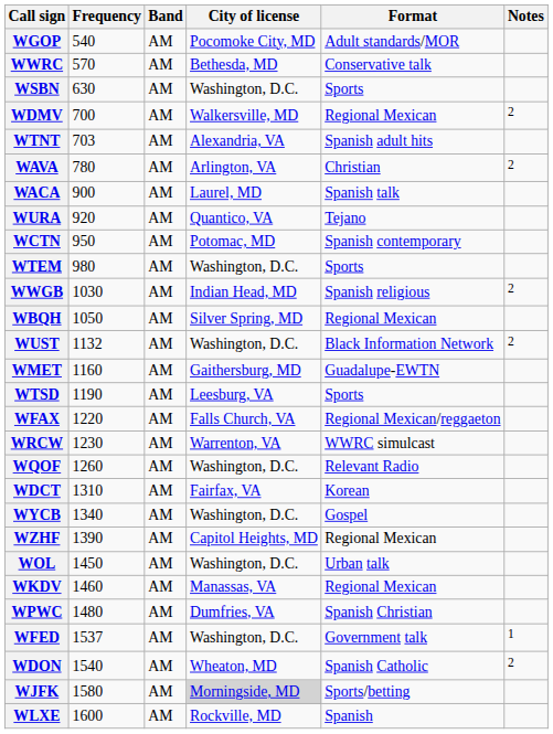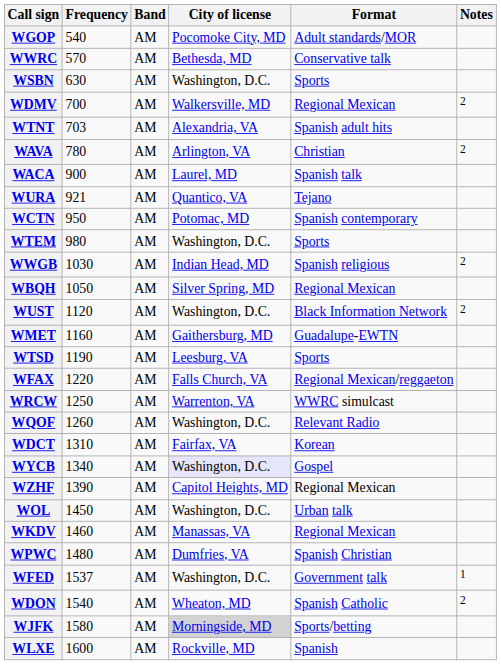 <table class="wikitable sortable">
 <tr>
 <th scope="col">Call sign</th>
 <th scope="col" data-sort-type="number">Frequency</th>
 <th scope="col">Band</th>
 <th scope="col">City of license</th>
 <th scope="col">Format</th>
 <th scope="col">Notes</th>
 </tr>
 <tr>
 <th scope="row"><a href='#'>WGOP</a></th>
 <td>540</td>
 <td>AM</td>
 <td><a href='#'>Pocomoke City, MD</a></td>
 <td><a href='#'>Adult standards</a>/<a href='#'>MOR</a></td>
 <td></td>
 </tr>
 <tr>
 <th scope="row"><a href='#'>WWRC</a></th>
 <td>570</td>
 <td>AM</td>
 <td><a href='#'>Bethesda, MD</a></td>
 <td><a href='#'>Conservative talk</a></td>
 <td></td>
 </tr>
 <tr>
 <th scope="row"><a href='#'>WSBN</a></th>
 <td>630</td>
 <td>AM</td>
 <td>Washington, D.C.</td>
 <td><a href='#'>Sports</a></td>
 <td></td>
 </tr>
 <tr>
 <th scope="row"><a href='#'>WDMV</a></th>
 <td>700</td>
 <td>AM</td>
 <td><a href='#'>Walkersville, MD</a></td>
 <td><a href='#'>Regional Mexican</a></td>
 <td><sup>2</sup></td>
 </tr>
 <tr>
 <th scope="row"><a href='#'>WTNT</a></th>
 <td>703</td>
 <td>AM</td>
 <td><a href='#'>Alexandria, VA</a></td>
 <td><a href='#'>Spanish</a> <a href='#'>adult hits</a></td>
 <td></td>
 </tr>
 <tr>
 <th scope="row"><a href='#'>WAVA</a></th>
 <td>780</td>
 <td>AM</td>
 <td><a href='#'>Arlington, VA</a></td>
 <td><a href='#'>Christian</a></td>
 <td><sup>2</sup></td>
 </tr>
 <tr>
 <th scope="row"><a href='#'>WACA</a></th>
 <td>900</td>
 <td>AM</td>
 <td><a href='#'>Laurel, MD</a></td>
 <td><a href='#'>Spanish</a> <a href='#'>talk</a></td>
 <td></td>
 </tr>
 <tr>
 <th scope="row"><a href='#'>WURA</a></th>
-<td>920</td>
+<td>921</td>
 <td>AM</td>
 <td><a href='#'>Quantico, VA</a></td>
 <td><a href='#'>Tejano</a></td>
 <td></td>
 </tr>
 <tr>
 <th scope="row"><a href='#'>WCTN</a></th>
 <td>950</td>
 <td>AM</td>
 <td><a href='#'>Potomac, MD</a></td>
 <td><a href='#'>Spanish</a> <a href='#'>contemporary</a></td>
 <td></td>
 </tr>
 <tr>
 <th scope="row"><a href='#'>WTEM</a></th>
 <td>980</td>
 <td>AM</td>
 <td>Washington, D.C.</td>
 <td><a href='#'>Sports</a></td>
 <td></td>
 </tr>
 <tr>
 <th scope="row"><a href='#'>WWGB</a></th>
 <td>1030</td>
 <td>AM</td>
 <td><a href='#'>Indian Head, MD</a></td>
 <td><a href='#'>Spanish</a> <a href='#'>religious</a></td>
 <td><sup>2</sup></td>
 </tr>
 <tr>
 <th scope="row"><a href='#'>WBQH</a></th>
 <td>1050</td>
 <td>AM</td>
 <td><a href='#'>Silver Spring, MD</a></td>
 <td><a href='#'>Regional Mexican</a></td>
 <td></td>
 </tr>
 <tr>
 <th scope="row"><a href='#'>WUST</a></th>
-<td>1132</td>
+<td>1120</td>
 <td>AM</td>
 <td>Washington, D.C.</td>
 <td><a href='#'>Black Information Network</a></td>
 <td><sup>2</sup></td>
 </tr>
 <tr>
 <th scope="row"><a href='#'>WMET</a></th>
 <td>1160</td>
 <td>AM</td>
 <td><a href='#'>Gaithersburg, MD</a></td>
 <td><a href='#'>Guadalupe</a>-<a href='#'>EWTN</a></td>
 <td></td>
 </tr>
 <tr>
 <th scope="row"><a href='#'>WTSD</a></th>
 <td>1190</td>
 <td>AM</td>
 <td><a href='#'>Leesburg, VA</a></td>
 <td><a href='#'>Sports</a></td>
 <td></td>
 </tr>
 <tr>
 <th scope="row"><a href='#'>WFAX</a></th>
 <td>1220</td>
 <td>AM</td>
 <td><a href='#'>Falls Church, VA</a></td>
 <td><a href='#'>Regional Mexican</a>/<a href='#'>reggaeton</a></td>
 <td></td>
 </tr>
 <tr>
 <th scope="row"><a href='#'>WRCW</a></th>
-<td>1230</td>
+<td>1250</td>
 <td>AM</td>
 <td><a href='#'>Warrenton, VA</a></td>
 <td><a href='#'>WWRC</a> simulcast</td>
 <td></td>
 </tr>
 <tr>
 <th scope="row"><a href='#'>WQOF</a></th>
 <td>1260</td>
 <td>AM</td>
 <td>Washington, D.C.</td>
 <td><a href='#'>Relevant Radio</a></td>
 <td></td>
 </tr>
 <tr>
 <th scope="row"><a href='#'>WDCT</a></th>
 <td>1310</td>
 <td>AM</td>
 <td><a href='#'>Fairfax, VA</a></td>
 <td><a href='#'>Korean</a></td>
 <td></td>
 </tr>
 <tr>
 <th scope="row"><a href='#'>WYCB</a></th>
 <td>1340</td>
 <td>AM</td>
-<td>Washington, D.C.</td>
+<td style="background: lavender;">Washington, D.C.</td>
 <td><a href='#'>Gospel</a></td>
 <td></td>
 </tr>
 <tr>
 <th scope="row"><a href='#'>WZHF</a></th>
 <td>1390</td>
 <td>AM</td>
 <td><a href='#'> Capitol Heights, MD</a></td>
 <td>Regional Mexican</td>
 <td></td>
 </tr>
 <tr>
 <th scope="row"><a href='#'>WOL</a></th>
 <td>1450</td>
 <td>AM</td>
 <td>Washington, D.C.</td>
 <td><a href='#'>Urban</a> <a href='#'>talk</a></td>
 <td></td>
 </tr>
 <tr>
 <th scope="row"><a href='#'>WKDV</a></th>
 <td>1460</td>
 <td>AM</td>
 <td><a href='#'>Manassas, VA</a></td>
 <td><a href='#'>Regional Mexican</a></td>
 <td></td>
 </tr>
 <tr>
 <th scope="row"><a href='#'>WPWC</a></th>
 <td>1480</td>
 <td>AM</td>
 <td><a href='#'>Dumfries, VA</a></td>
 <td><a href='#'>Spanish</a> <a href='#'>Christian</a></td>
 <td></td>
 </tr>
 <tr>
 <th scope="row"><a href='#'>WFED</a></th>
 <td>1537</td>
 <td>AM</td>
 <td>Washington, D.C.</td>
 <td><a href='#'>Government</a> <a href='#'>talk</a></td>
 <td><sup>1</sup></td>
 </tr>
 <tr>
 <th scope="row"><a href='#'>WDON</a></th>
 <td>1540</td>
 <td>AM</td>
 <td><a href='#'>Wheaton, MD</a></td>
 <td><a href='#'>Spanish</a> <a href='#'>Catholic</a></td>
 <td><sup>2</sup></td>
 </tr>
 <tr>
 <th scope="row"><a href='#'>WJFK</a></th>
 <td>1580</td>
 <td>AM</td>
 <td style="background: lightgrey;"><a href='#'>Morningside, MD</a></td>
 <td><a href='#'>Sports</a>/<a href='#'>betting</a></td>
 <td></td>
 </tr>
 <tr>
 <th scope="row"><a href='#'>WLXE</a></th>
 <td>1600</td>
 <td>AM</td>
 <td><a href='#'>Rockville, MD</a></td>
 <td><a href='#'>Spanish</a></td>
 <td></td>
 </tr>
 </table>
